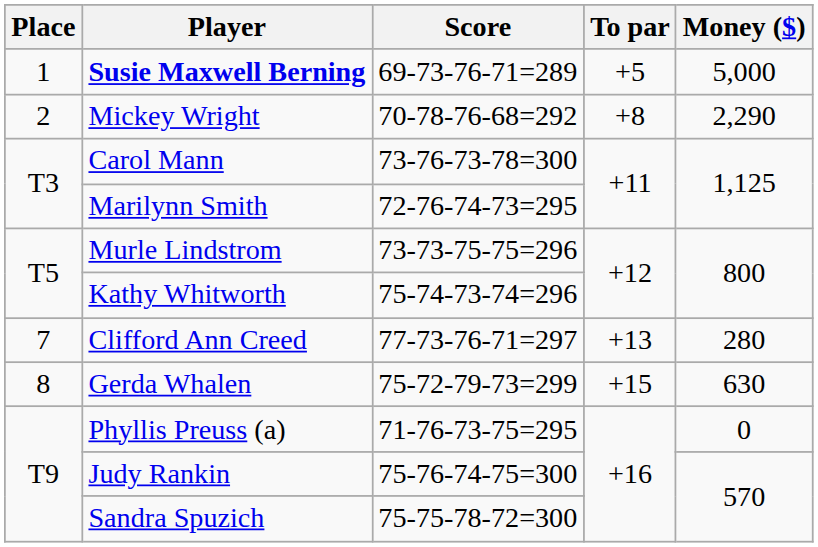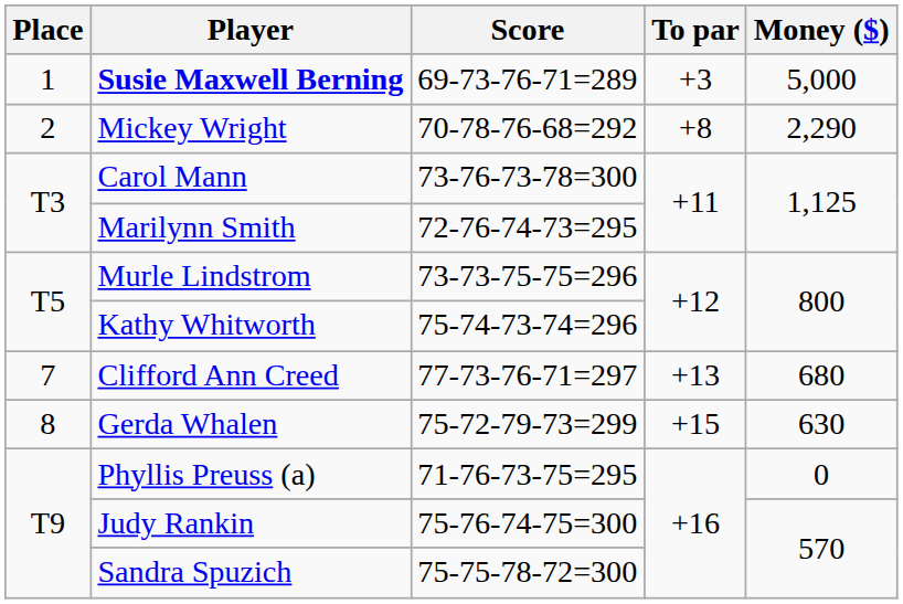 <table class="wikitable">
 <tr>
 <th>Place</th>
 <th>Player</th>
 <th>Score</th>
 <th>To par</th>
 <th>Money (<a href='#'>$</a>)</th>
 </tr>
 <tr>
 <td align=center>1</td>
 <td> <strong><a href='#'>Susie Maxwell Berning</a></strong></td>
 <td>69-73-76-71=289</td>
-<td align=center>+5</td>
+<td align=center>+3</td>
 <td align=center>5,000</td>
 </tr>
 <tr>
 <td align=center>2</td>
 <td> <a href='#'>Mickey Wright</a></td>
 <td>70-78-76-68=292</td>
 <td align=center>+8</td>
 <td align=center>2,290</td>
 </tr>
 <tr>
 <td align=center rowspan=2>T3</td>
 <td> <a href='#'>Carol Mann</a></td>
 <td>73-76-73-78=300</td>
 <td align=center rowspan=2>+11</td>
 <td align=center rowspan=2>1,125</td>
 </tr>
 <tr>
 <td> <a href='#'>Marilynn Smith</a></td>
 <td>72-76-74-73=295</td>
 </tr>
 <tr>
 <td align=center rowspan=2>T5</td>
 <td> <a href='#'>Murle Lindstrom</a></td>
 <td>73-73-75-75=296</td>
 <td align=center rowspan=2>+12</td>
 <td align=center rowspan=2>800</td>
 </tr>
 <tr>
 <td> <a href='#'>Kathy Whitworth</a></td>
 <td>75-74-73-74=296</td>
 </tr>
 <tr>
 <td align=center>7</td>
 <td> <a href='#'>Clifford Ann Creed</a></td>
 <td>77-73-76-71=297</td>
 <td align=center>+13</td>
-<td align=center>280</td>
+<td align=center>680</td>
 </tr>
 <tr>
 <td align=center>8</td>
 <td> <a href='#'>Gerda Whalen</a></td>
 <td>75-72-79-73=299</td>
 <td align=center>+15</td>
 <td align=center>630</td>
 </tr>
 <tr>
 <td align=center rowspan=3>T9</td>
 <td> <a href='#'>Phyllis Preuss</a> (a)</td>
 <td>71-76-73-75=295</td>
 <td align=center rowspan=3>+16</td>
 <td align=center>0</td>
 </tr>
 <tr>
 <td> <a href='#'>Judy Rankin</a></td>
 <td>75-76-74-75=300</td>
 <td align=center rowspan=2>570</td>
 </tr>
 <tr>
 <td> <a href='#'>Sandra Spuzich</a></td>
 <td>75-75-78-72=300</td>
 </tr>
 </table>
